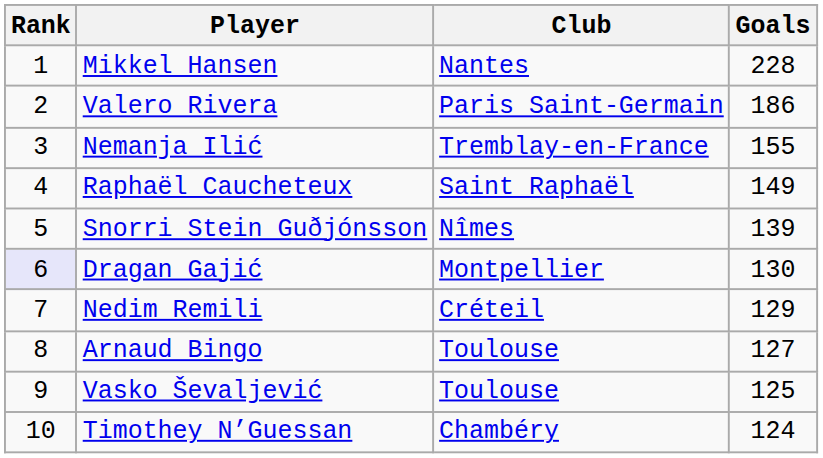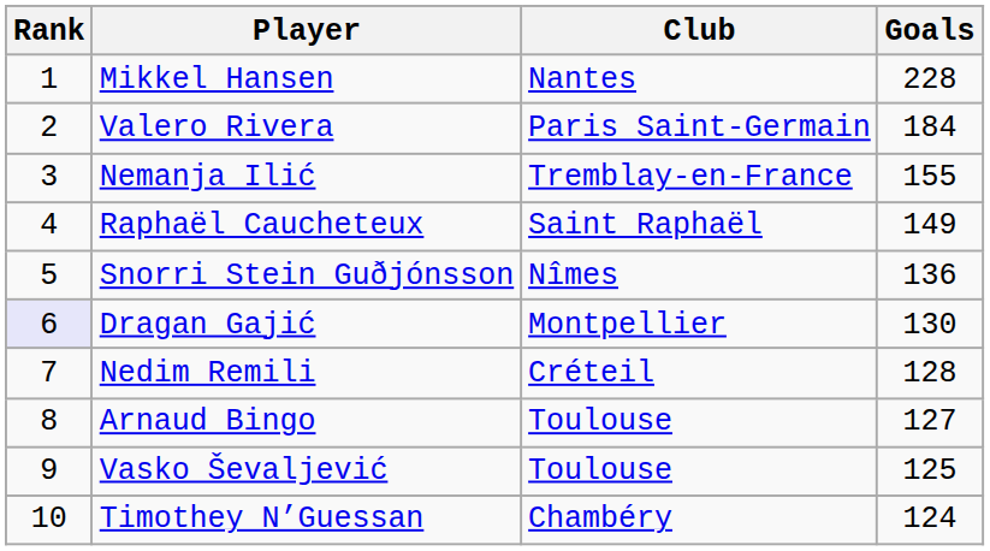 <table class="wikitable" style="text-align:center">
 <tr>
 <th>Rank</th>
 <th>Player</th>
 <th>Club</th>
 <th>Goals</th>
 </tr>
 <tr>
 <td rowspan="1">1</td>
 <td align="left"> <a href='#'>Mikkel Hansen</a></td>
 <td align="left"><a href='#'>Nantes</a></td>
 <td rowspan="1">228</td>
 </tr>
 <tr>
 <td rowspan="1">2</td>
 <td align="left"> <a href='#'>Valero Rivera</a></td>
 <td align="left"><a href='#'>Paris Saint-Germain</a></td>
-<td rowspan="1">186</td>
+<td rowspan="1">184</td>
 </tr>
 <tr>
 <td rowspan="1">3</td>
 <td align="left"> <a href='#'>Nemanja Ilić</a></td>
 <td align="left"><a href='#'>Tremblay-en-France</a></td>
 <td rowspan="1">155</td>
 </tr>
 <tr>
 <td rowspan="1">4</td>
 <td align="left"> <a href='#'>Raphaël Caucheteux</a></td>
 <td align="left"><a href='#'>Saint Raphaël</a></td>
 <td rowspan="1">149</td>
 </tr>
 <tr>
 <td rowspan="1">5</td>
 <td align="left"> <a href='#'>Snorri Stein Guðjónsson</a></td>
 <td align="left"><a href='#'>Nîmes</a></td>
-<td rowspan="1">139</td>
+<td rowspan="1">136</td>
 </tr>
 <tr>
 <td rowspan="1" style="background: lavender;">6</td>
 <td align="left"> <a href='#'>Dragan Gajić</a></td>
 <td align="left"><a href='#'>Montpellier</a></td>
 <td rowspan="1">130</td>
 </tr>
 <tr>
 <td rowspan="1">7</td>
 <td align="left"> <a href='#'>Nedim Remili</a></td>
 <td align="left"><a href='#'>Créteil</a></td>
-<td rowspan="1">129</td>
+<td rowspan="1">128</td>
 </tr>
 <tr>
 <td rowspan="1">8</td>
 <td align="left"> <a href='#'>Arnaud Bingo</a></td>
 <td align="left"><a href='#'>Toulouse</a></td>
 <td rowspan="1">127</td>
 </tr>
 <tr>
 <td rowspan="1">9</td>
 <td align="left"> <a href='#'>Vasko Ševaljević</a></td>
 <td align="left"><a href='#'>Toulouse</a></td>
 <td rowspan="1">125</td>
 </tr>
 <tr>
 <td rowspan="1">10</td>
 <td align="left"> <a href='#'>Timothey N’Guessan</a></td>
 <td align="left"><a href='#'>Chambéry</a></td>
 <td rowspan="1">124</td>
 </tr>
 </table>
